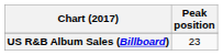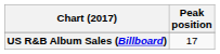 <table class="wikitable sortable plainrowheaders" style="text-align:center">
 <tr>
 <th scope="col">Chart (2017)</th>
 <th scope="col">Peak<br>position</th>
 </tr>
 <tr>
 </tr>
 <tr>
 <th scope="row">US R&B Album Sales (<em><a href='#'>Billboard</a></em>)</th>
-<td>23</td>
+<td>17</td>
 </tr>
 </table>
